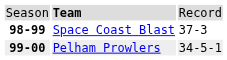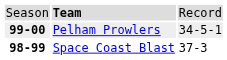 <table>
 <tr bgcolor="#dddddd">
 <td>Season</td>
 <td><strong>Team</strong></td>
 <td>Record</td>
 </tr>
+<tr bgcolor="#eeeeee">
+<td align=center><strong>99-00</strong></td>
+<td><a href='#'>Pelham Prowlers</a></td>
+<td>34-5-1</td>
+</tr>
 <tr bgcolor="#ffffff">
 <td align=center><strong>98-99</strong></td>
 <td><a href='#'>Space Coast Blast</a></td>
 <td>37-3</td>
 </tr>
-<tr bgcolor="#eeeeee">
-<td align=center><strong>99-00</strong></td>
-<td><a href='#'>Pelham Prowlers</a></td>
-<td>34-5-1</td>
-</tr>
 </table>
